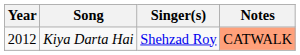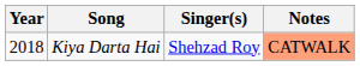 <table class="wikitable">
 <tr>
 <th>Year</th>
 <th>Song</th>
 <th>Singer(s)</th>
 <th>Notes</th>
 </tr>
 <tr>
-<td>2012</td>
+<td>2018</td>
 <td><em>Kiya Darta Hai</em></td>
 <td><a href='#'>Shehzad Roy</a></td>
 <td style="background: lightsalmon;">CATWALK</td>
 </tr>
 </table>
